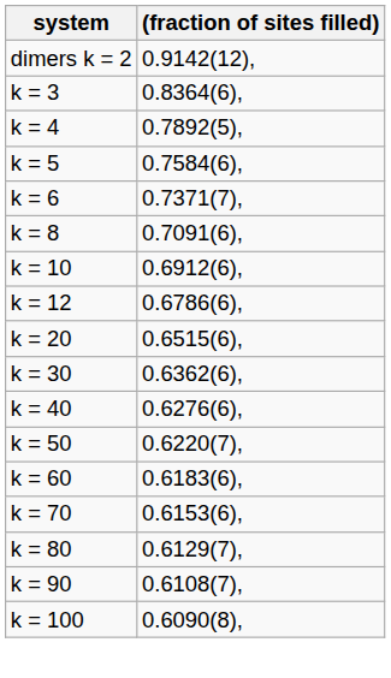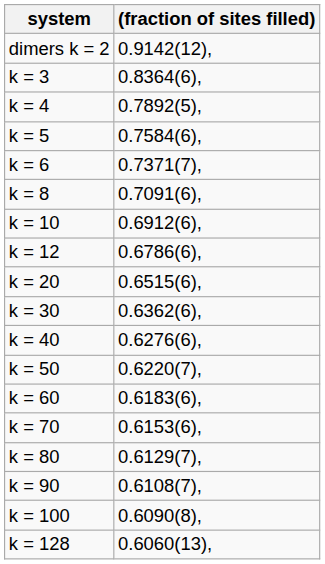 <table class="wikitable">
 <tr>
 <th>system</th>
 <th>(fraction of sites filled)</th>
 </tr>
 <tr>
 <td>dimers k = 2</td>
 <td>0.9142(12),</td>
 </tr>
 <tr>
 <td>k = 3</td>
 <td>0.8364(6),</td>
 </tr>
 <tr>
 <td>k = 4</td>
 <td>0.7892(5),</td>
 </tr>
 <tr>
 <td>k = 5</td>
 <td>0.7584(6),</td>
 </tr>
 <tr>
 <td>k = 6</td>
 <td>0.7371(7),</td>
 </tr>
 <tr>
 <td>k = 8</td>
 <td>0.7091(6),</td>
 </tr>
 <tr>
 <td>k = 10</td>
 <td>0.6912(6),</td>
 </tr>
 <tr>
 <td>k = 12</td>
 <td>0.6786(6),</td>
 </tr>
 <tr>
 <td>k = 20</td>
 <td>0.6515(6),</td>
 </tr>
 <tr>
 <td>k = 30</td>
 <td>0.6362(6),</td>
 </tr>
 <tr>
 <td>k = 40</td>
 <td>0.6276(6),</td>
 </tr>
 <tr>
 <td>k = 50</td>
 <td>0.6220(7),</td>
 </tr>
 <tr>
 <td>k = 60</td>
 <td>0.6183(6),</td>
 </tr>
 <tr>
 <td>k = 70</td>
 <td>0.6153(6),</td>
 </tr>
 <tr>
 <td>k = 80</td>
 <td>0.6129(7),</td>
 </tr>
 <tr>
 <td>k = 90</td>
 <td>0.6108(7),</td>
 </tr>
 <tr>
 <td>k = 100</td>
 <td>0.6090(8),</td>
 </tr>
+<tr>
+<td>k = 128</td>
+<td>0.6060(13),</td>
+</tr>
 </table>
